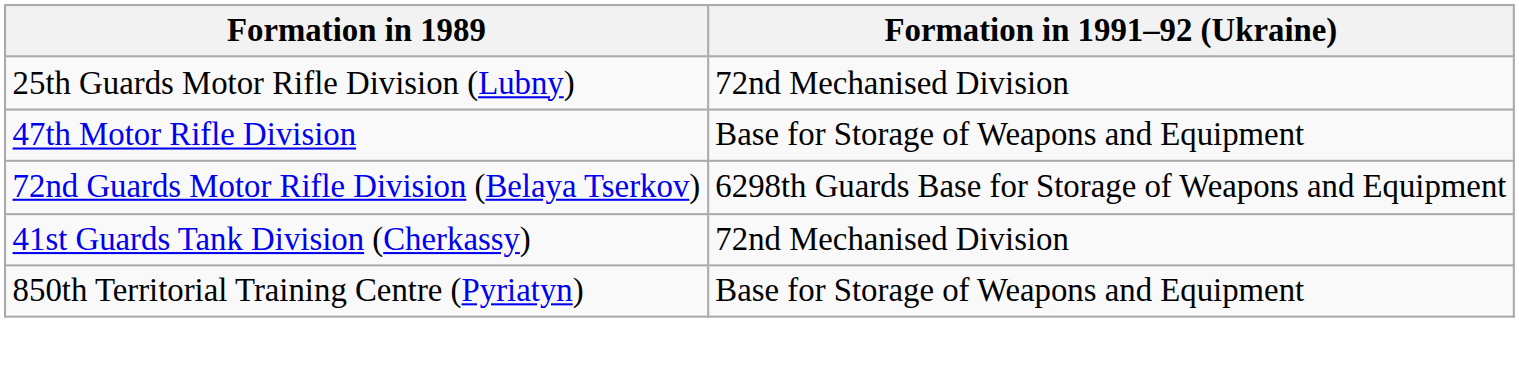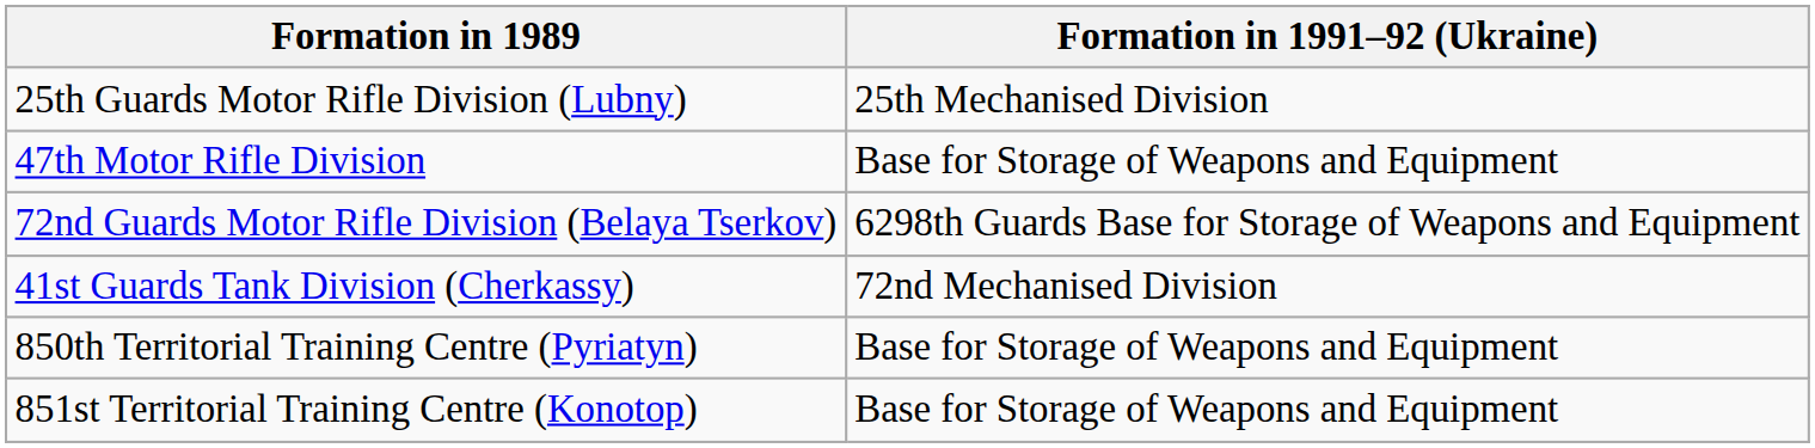 <table class="wikitable">
 <tr>
 <th>Formation in 1989</th>
 <th>Formation in 1991–92 (Ukraine)</th>
 </tr>
 <tr>
 <td>25th Guards Motor Rifle Division (<a href='#'>Lubny</a>)</td>
-<td>72nd Mechanised Division</td>
+<td>25th Mechanised Division</td>
 </tr>
 <tr>
 <td><a href='#'>47th Motor Rifle Division</a></td>
 <td>Base for Storage of Weapons and Equipment</td>
 </tr>
 <tr>
 <td><a href='#'>72nd Guards Motor Rifle Division</a> (<a href='#'>Belaya Tserkov</a>)</td>
 <td>6298th Guards Base for Storage of Weapons and Equipment</td>
 </tr>
 <tr>
 <td><a href='#'>41st Guards Tank Division</a> (<a href='#'>Cherkassy</a>)</td>
 <td>72nd Mechanised Division</td>
 </tr>
 <tr>
 <td>850th Territorial Training Centre (<a href='#'>Pyriatyn</a>)</td>
 <td>Base for Storage of Weapons and Equipment</td>
 </tr>
+<tr>
+<td>851st Territorial Training Centre (<a href='#'>Konotop</a>)</td>
+<td>Base for Storage of Weapons and Equipment</td>
+</tr>
 </table>
